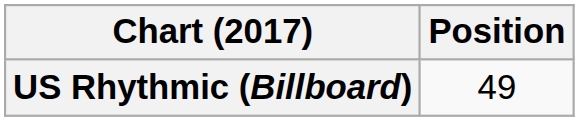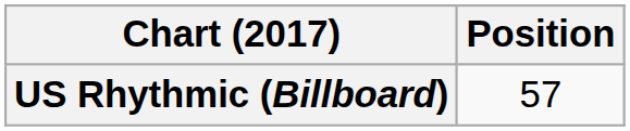 <table class="wikitable plainrowheaders" style="text-align:center;">
 <tr>
 <th scope="col">Chart (2017)</th>
 <th scope="col">Position</th>
 </tr>
 <tr>
 <th scope="row">US Rhythmic (<em>Billboard</em>)</th>
-<td>49</td>
+<td>57</td>
 </tr>
 </table>
